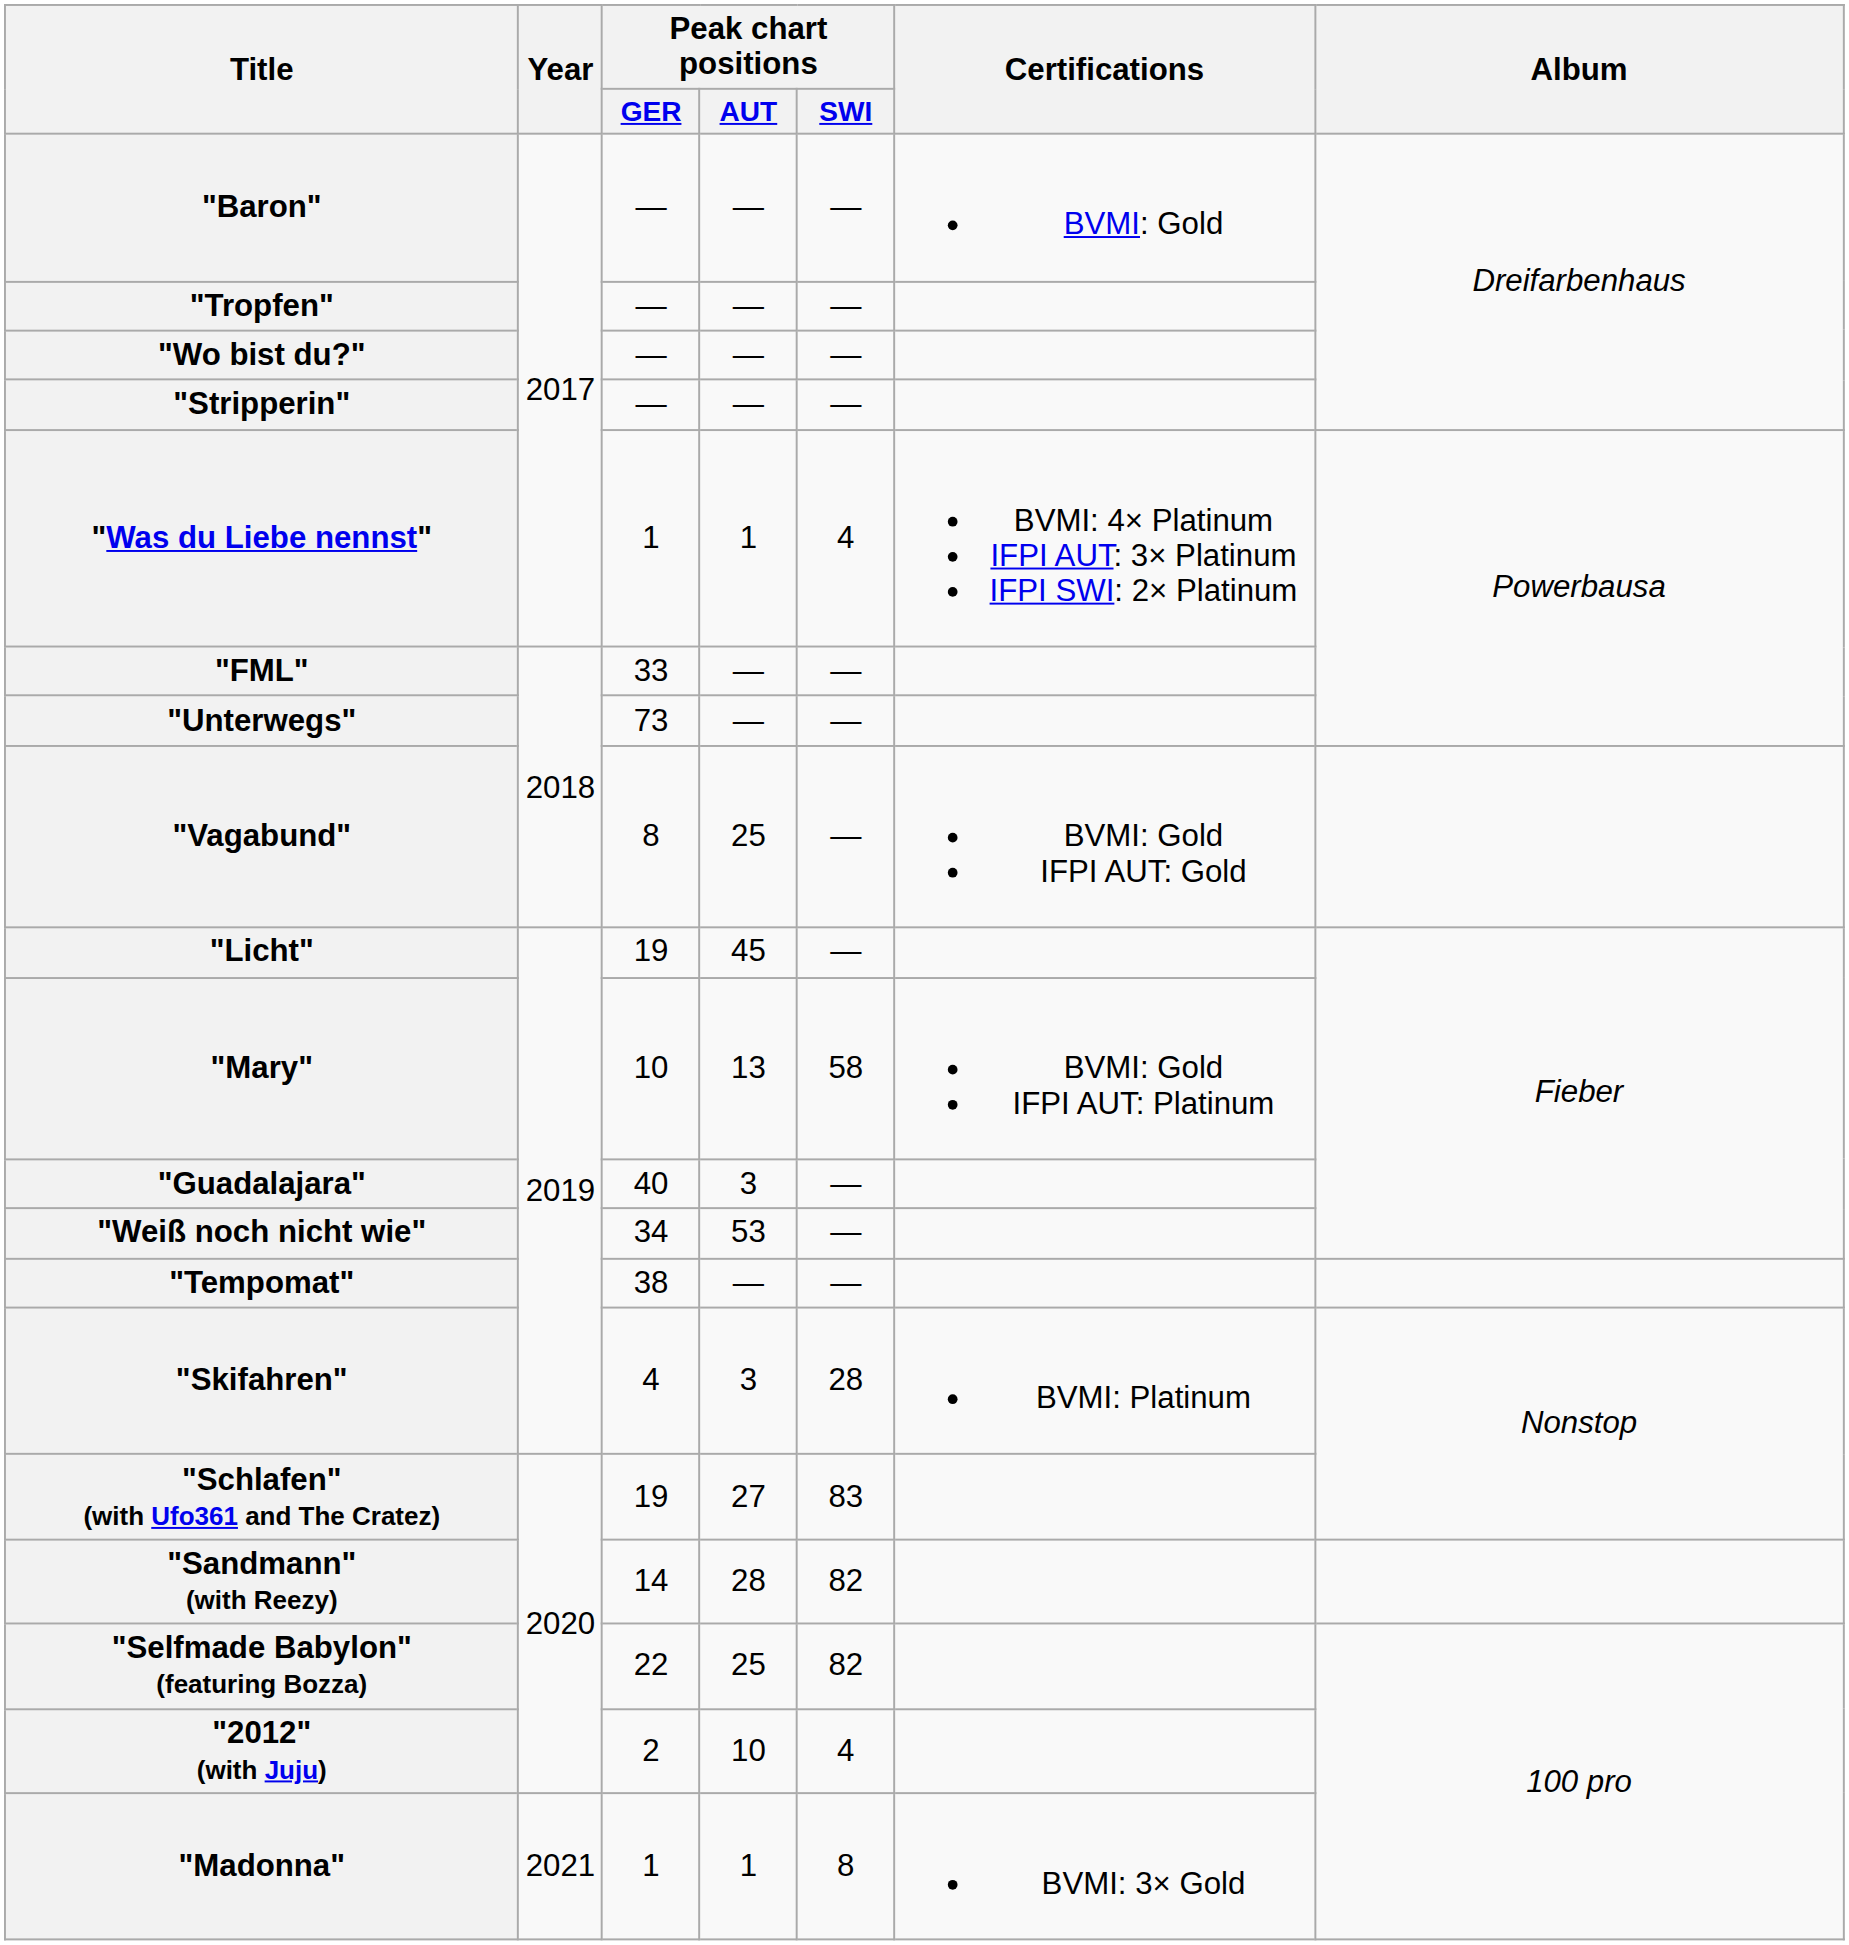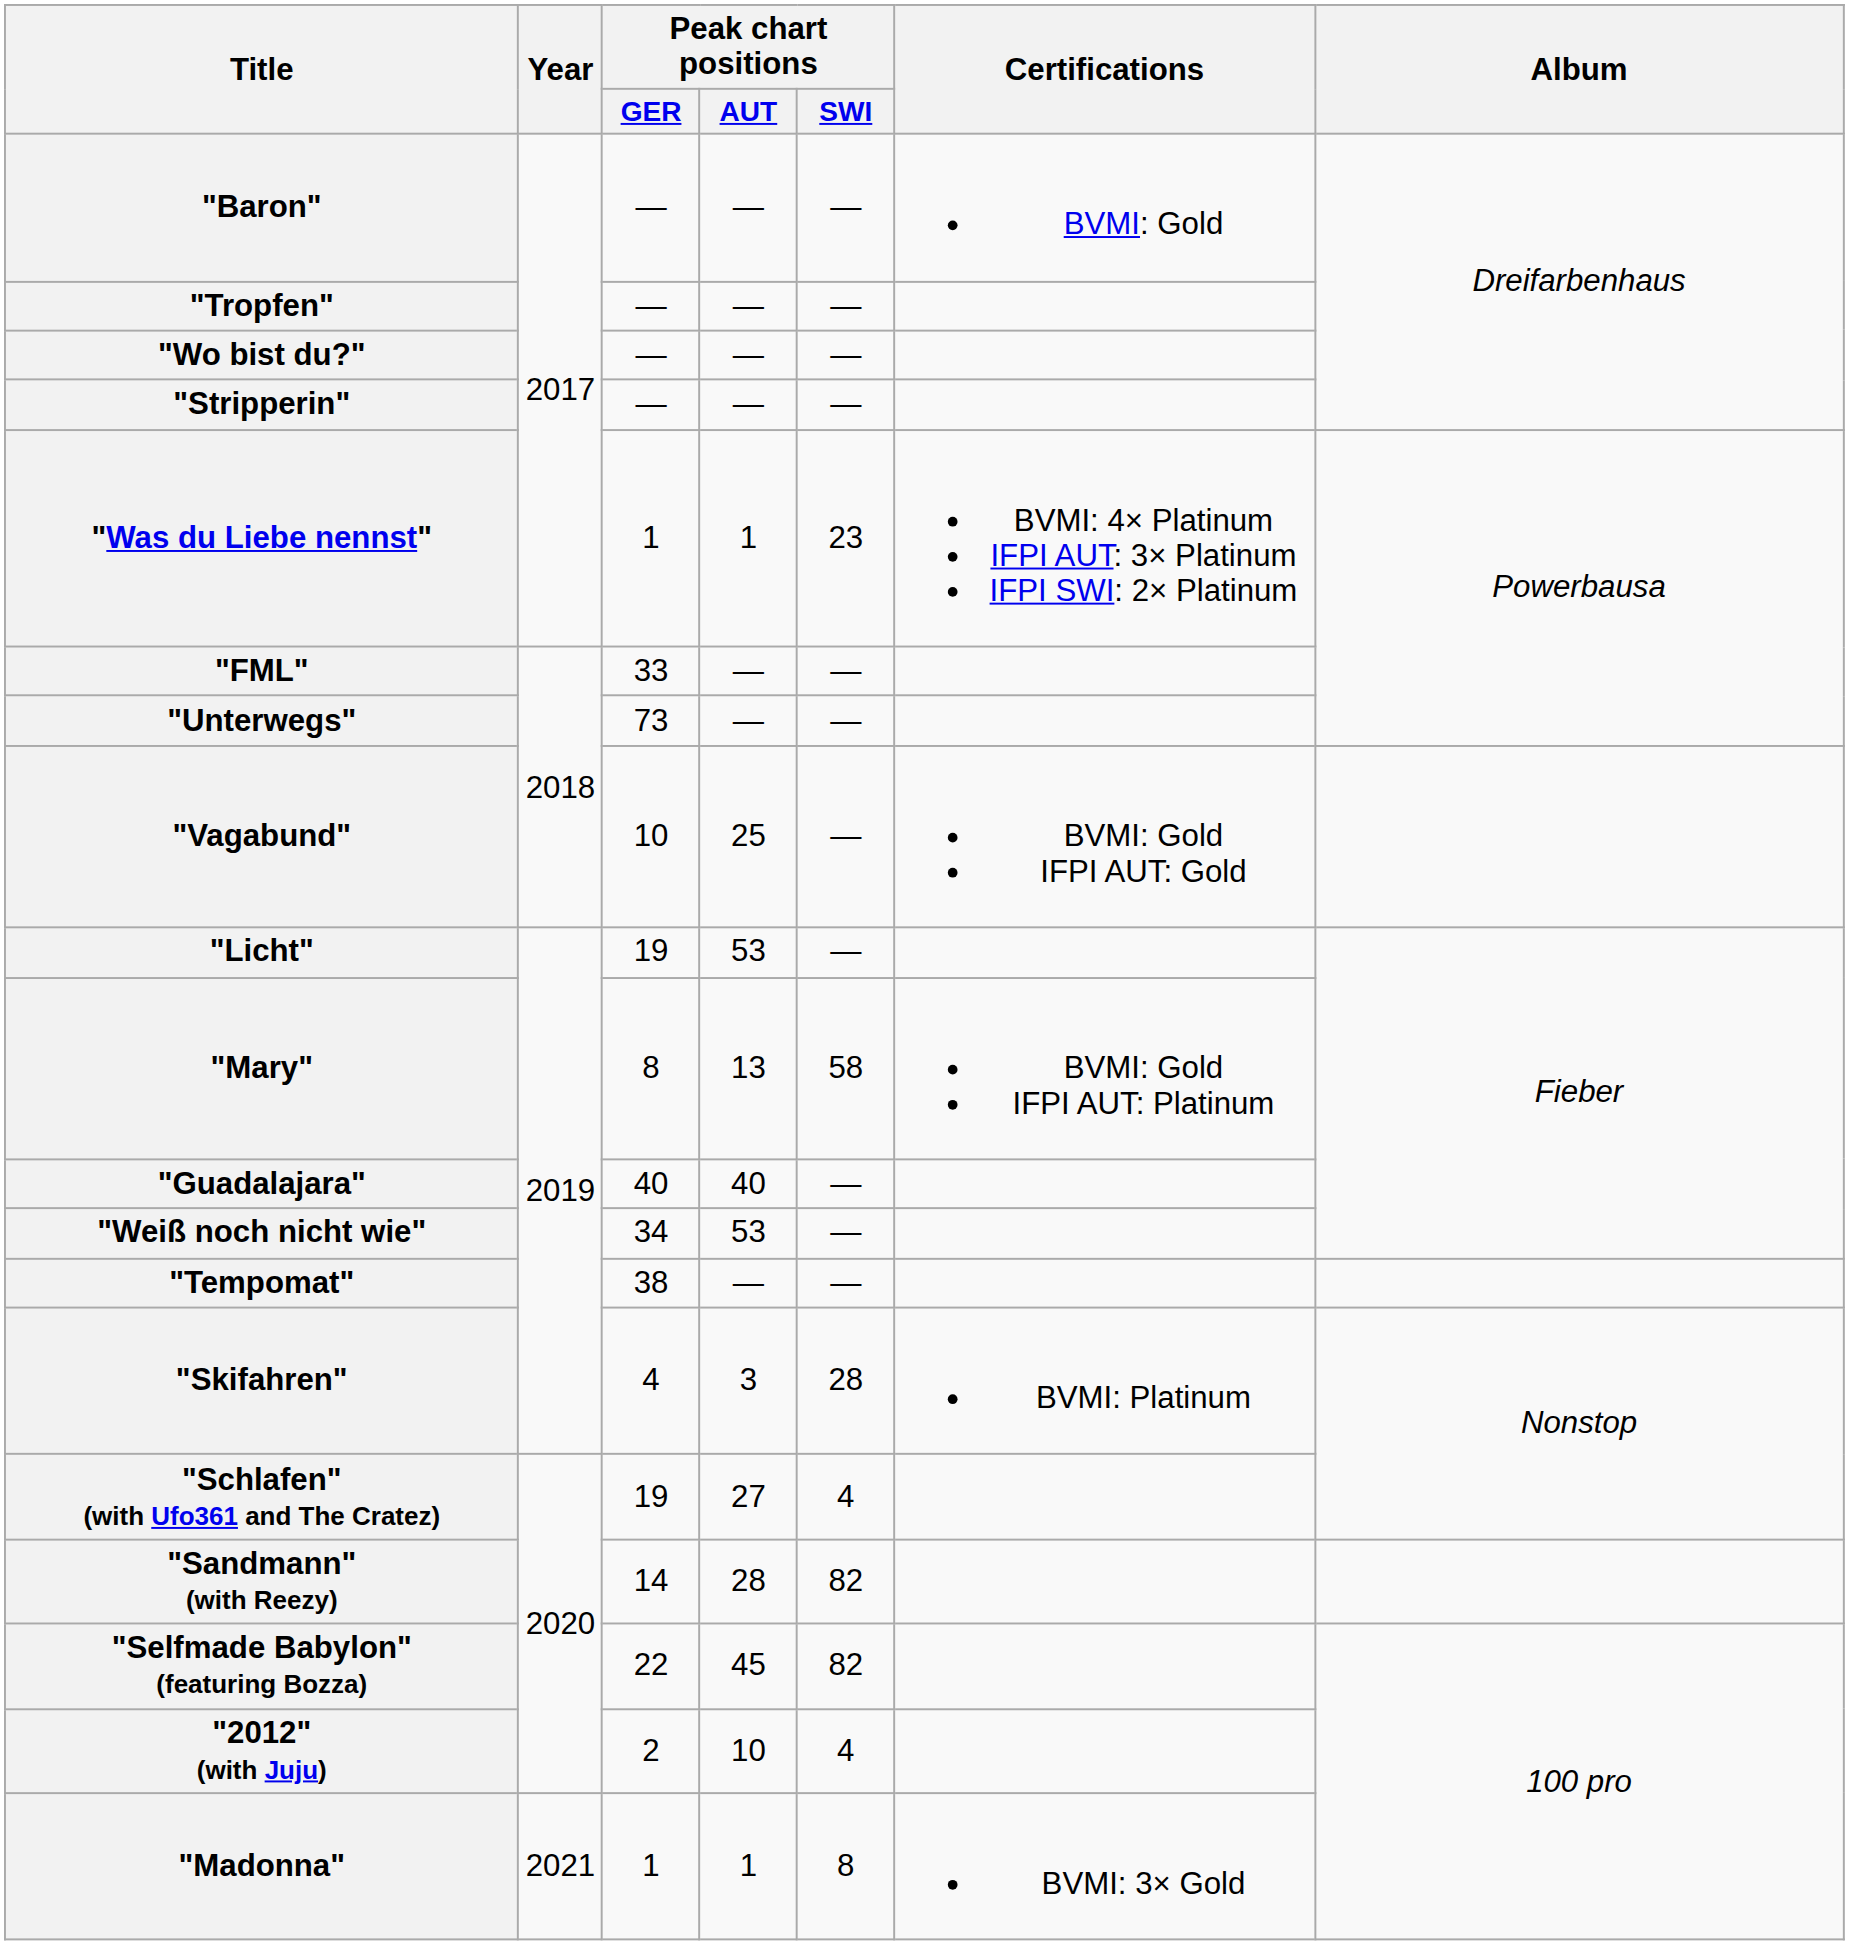 <table class="wikitable plainrowheaders" style="text-align:center;">
 <tr>
 <th scope="col" rowspan="2" style="width:16em;">Title</th>
 <th scope="col" rowspan="2" style="width:1em;">Year</th>
 <th scope="col" colspan="3">Peak chart positions</th>
 <th scope="col" rowspan="2" style="width:13em;">Certifications</th>
 <th scope="col" rowspan="2" style="width:16.5em;">Album</th>
 </tr>
 <tr>
 <th scope="col" style="width:3em;font-size:90%;"><a href='#'>GER</a><br></th>
 <th scope="col" style="width:3em;font-size:90%;"><a href='#'>AUT</a><br></th>
 <th scope="col" style="width:3em;font-size:90%;"><a href='#'>SWI</a><br></th>
 </tr>
 <tr>
 <th scope="row">"Baron"<br></th>
 <td rowspan="5">2017</td>
 <td>—</td>
 <td>—</td>
 <td>—</td>
 <td><br><ul><li><a href='#'>BVMI</a>: Gold</li></ul></td>
 <td rowspan="4"><em>Dreifarbenhaus</em></td>
 </tr>
 <tr>
 <th scope="row">"Tropfen"</th>
 <td>—</td>
 <td>—</td>
 <td>—</td>
 <td></td>
 </tr>
 <tr>
 <th scope="row">"Wo bist du?"</th>
 <td>—</td>
 <td>—</td>
 <td>—</td>
 <td></td>
 </tr>
 <tr>
 <th scope="row">"Stripperin"</th>
 <td>—</td>
 <td>—</td>
 <td>—</td>
 <td></td>
 </tr>
 <tr>
 <th scope="row">"<a href='#'>Was du Liebe nennst</a>"</th>
 <td>1</td>
 <td>1</td>
-<td>4</td>
+<td>23</td>
 <td><br><ul><li>BVMI: 4× Platinum</li><li><a href='#'>IFPI AUT</a>: 3× Platinum</li><li><a href='#'>IFPI SWI</a>: 2× Platinum</li></ul></td>
 <td rowspan="3"><em>Powerbausa</em></td>
 </tr>
 <tr>
 <th scope="row">"FML"</th>
 <td rowspan="3">2018</td>
 <td>33</td>
 <td>—</td>
 <td>—</td>
 <td></td>
 </tr>
 <tr>
 <th scope="row">"Unterwegs"<br></th>
 <td>73</td>
 <td>—</td>
 <td>—</td>
 <td></td>
 </tr>
 <tr>
 <th scope="row">"Vagabund"</th>
-<td>8</td>
+<td>10</td>
 <td>25</td>
 <td>—</td>
 <td><br><ul><li>BVMI: Gold</li><li>IFPI AUT: Gold</li></ul></td>
 <td></td>
 </tr>
 <tr>
 <th scope="row">"Licht"<br></th>
 <td rowspan="6">2019</td>
 <td>19</td>
-<td>45</td>
+<td>53</td>
 <td>—</td>
 <td></td>
 <td rowspan="4"><em>Fieber</em></td>
 </tr>
 <tr>
 <th scope="row">"Mary"</th>
-<td>10</td>
+<td>8</td>
 <td>13</td>
 <td>58</td>
 <td><br><ul><li>BVMI: Gold</li><li>IFPI AUT: Platinum</li></ul></td>
 </tr>
 <tr>
 <th scope="row">"Guadalajara"<br></th>
 <td>40</td>
-<td>3</td>
+<td>40</td>
 <td>—</td>
 <td></td>
 </tr>
 <tr>
 <th scope="row">"Weiß noch nicht wie"</th>
 <td>34</td>
 <td>53</td>
 <td>—</td>
 <td></td>
 </tr>
 <tr>
 <th scope="row">"Tempomat"</th>
 <td>38</td>
 <td>—</td>
 <td>—</td>
 <td></td>
 <td></td>
 </tr>
 <tr>
 <th scope="row">"Skifahren"<br></th>
 <td>4</td>
 <td>3</td>
 <td>28</td>
 <td><br><ul><li>BVMI: Platinum</li></ul></td>
 <td rowspan="2"><em>Nonstop</em></td>
 </tr>
 <tr>
 <th scope="row">"Schlafen"<br><small>(with <a href='#'>Ufo361</a> and The Cratez)</small></th>
 <td rowspan="4">2020</td>
 <td>19</td>
 <td>27</td>
-<td>83</td>
+<td>4</td>
 <td></td>
 </tr>
 <tr>
 <th scope="row">"Sandmann"<br><small>(with Reezy)</small></th>
 <td>14</td>
 <td>28</td>
 <td>82</td>
 <td></td>
 <td></td>
 </tr>
 <tr>
 <th scope="row">"Selfmade Babylon"<br><small>(featuring Bozza)</small></th>
 <td>22</td>
-<td>25</td>
+<td>45</td>
 <td>82</td>
 <td></td>
 <td rowspan="3"><em>100 pro</em></td>
 </tr>
 <tr>
 <th scope="row">"2012"<br><small>(with <a href='#'>Juju</a>)</small></th>
 <td>2</td>
 <td>10</td>
 <td>4</td>
 <td></td>
 </tr>
 <tr>
 <th scope="row">"Madonna"<br></th>
 <td>2021</td>
 <td>1</td>
 <td>1</td>
 <td>8</td>
 <td><br><ul><li>BVMI: 3× Gold</li></ul></td>
 </tr>
 </table>
